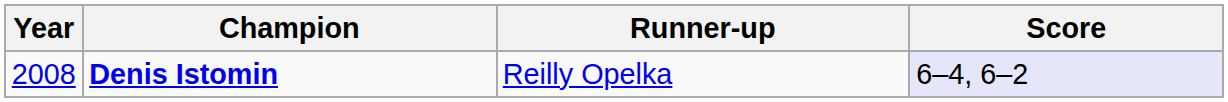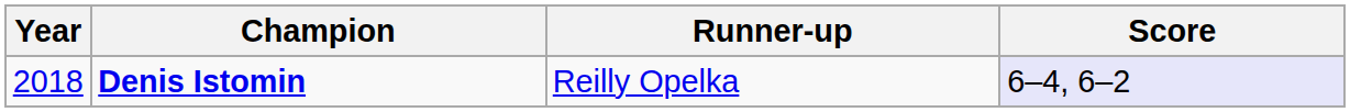 <table class="wikitable" style="font-size:90%">
 <tr>
 <th>Year</th>
 <th width="200">Champion</th>
 <th width="200">Runner-up</th>
 <th width="150">Score</th>
 </tr>
 <tr>
-<td><a href='#'>2008</a></td>
+<td><a href='#'>2018</a></td>
 <td> <strong><a href='#'>Denis Istomin</a></strong></td>
 <td> <a href='#'>Reilly Opelka</a></td>
 <td style="background: lavender;">6–4, 6–2</td>
 </tr>
 </table>
